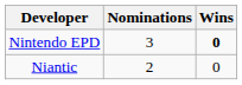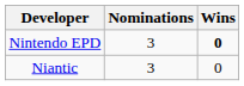 <table class="wikitable sortable plainrowheaders" style="text-align:center">
 <tr>
 <th scope="col">Developer</th>
 <th scope="col">Nominations</th>
 <th scope="col">Wins</th>
 </tr>
 <tr>
 <td><a href='#'>Nintendo EPD</a></td>
 <td>3</td>
 <td><strong>0</strong></td>
 </tr>
 <tr>
 <td><a href='#'>Niantic</a></td>
-<td>2</td>
+<td>3</td>
 <td>0</td>
 </tr>
 </table>
